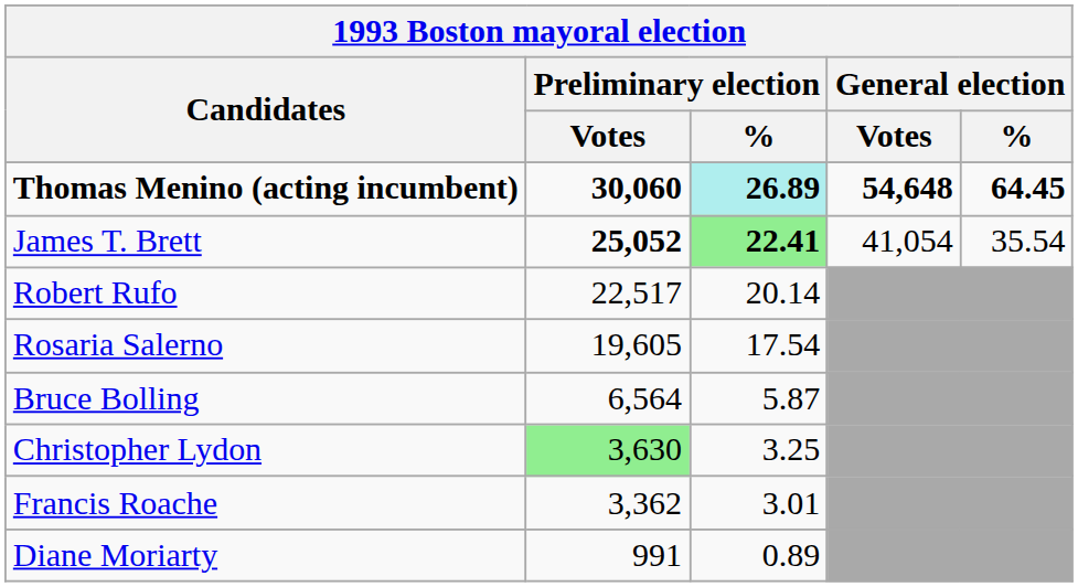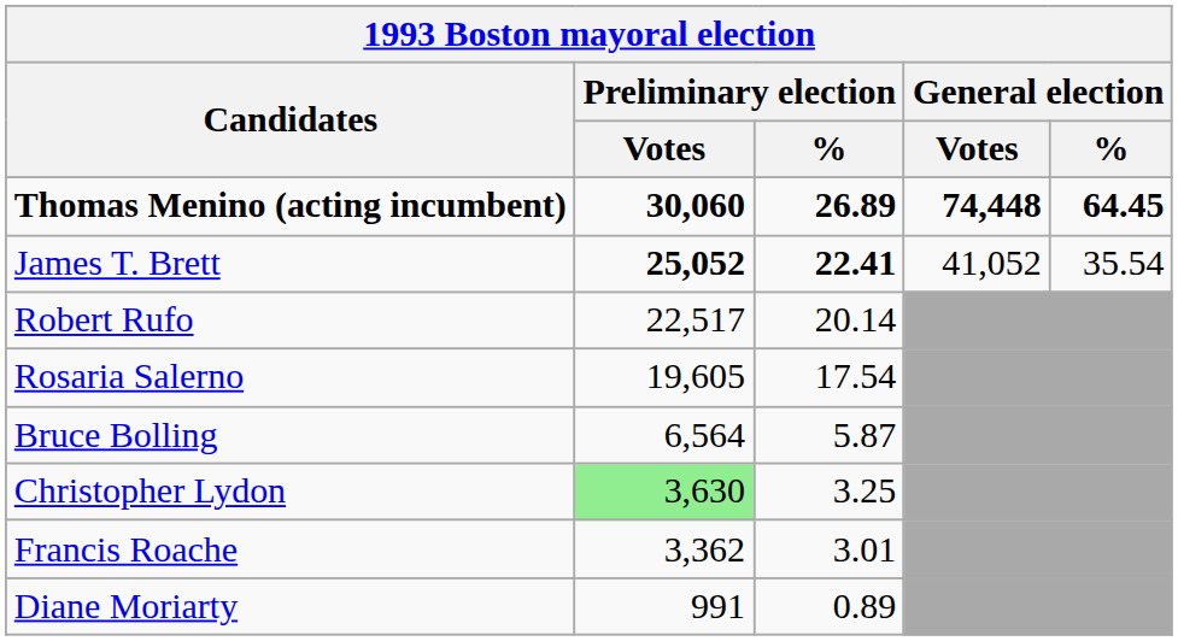 <table class=wikitable>
 <tr>
 <th colspan=5><a href='#'>1993 Boston mayoral election</a></th>
 </tr>
 <tr>
 <th colspan=1 rowspan=2><strong>Candidates</strong></th>
 <th colspan=2><strong>Preliminary election</strong></th>
 <th colspan=2><strong>General election</strong></th>
 </tr>
 <tr>
 <th>Votes</th>
 <th>%</th>
 <th>Votes</th>
 <th>%</th>
 </tr>
 <tr>
 <td><strong>Thomas Menino (acting incumbent)</strong></td>
 <td align="right"><strong>30,060</strong></td>
-<td align="right" style="background: paleturquoise;"><strong>26.89</strong></td>
-<td align="right"><strong>54,648</strong></td>
+<td align="right"><strong>26.89</strong></td>
+<td align="right"><strong>74,448</strong></td>
 <td align="right"><strong>64.45</strong></td>
 </tr>
 <tr>
 <td><a href='#'>James T. Brett</a></td>
 <td align="right"><strong>25,052</strong></td>
-<td align="right" style="background: lightgreen;"><strong>22.41</strong></td>
-<td align="right">41,054</td>
+<td align="right"><strong>22.41</strong></td>
+<td align="right">41,052</td>
 <td align="right">35.54</td>
 </tr>
 <tr>
 <td><a href='#'>Robert Rufo</a></td>
 <td align="right">22,517</td>
 <td align="right">20.14</td>
 <td colspan=2 bgcolor= darkgray></td>
 </tr>
 <tr>
 <td><a href='#'>Rosaria Salerno</a></td>
 <td align="right">19,605</td>
 <td align="right">17.54</td>
 <td colspan=2 bgcolor= darkgray></td>
 </tr>
 <tr>
 <td><a href='#'>Bruce Bolling</a></td>
 <td align="right">6,564</td>
 <td align="right">5.87</td>
 <td colspan=2 bgcolor= darkgray></td>
 </tr>
 <tr>
 <td><a href='#'>Christopher Lydon</a></td>
 <td align="right" style="background: lightgreen;">3,630</td>
 <td align="right">3.25</td>
 <td colspan=2 bgcolor= darkgray></td>
 </tr>
 <tr>
 <td><a href='#'>Francis Roache</a></td>
 <td align="right">3,362</td>
 <td align="right">3.01</td>
 <td colspan=2 bgcolor= darkgray></td>
 </tr>
 <tr>
 <td><a href='#'>Diane Moriarty</a></td>
 <td align="right">991</td>
 <td align="right">0.89</td>
 <td colspan=2 bgcolor= darkgray></td>
 </tr>
 </table>
